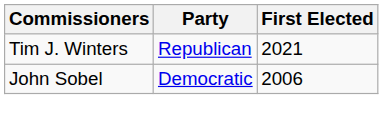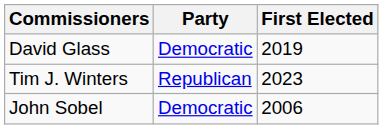 <table class="wikitable">
 <tr>
 <th>Commissioners</th>
 <th>Party</th>
 <th>First Elected</th>
 </tr>
 <tr>
+<td>David Glass</td>
+<td><a href='#'>Democratic</a></td>
+<td>2019</td>
+</tr>
+<tr>
 <td>Tim J. Winters</td>
 <td><a href='#'>Republican</a></td>
-<td>2021</td>
+<td>2023</td>
 </tr>
 <tr>
 <td>John Sobel</td>
 <td><a href='#'>Democratic</a></td>
 <td>2006</td>
 </tr>
 </table>
